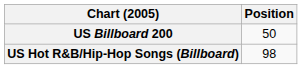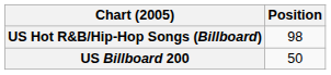 <table class="wikitable plainrowheaders" style="text-align:center">
 <tr>
 <th scope="col">Chart (2005)</th>
 <th scope="col">Position</th>
 </tr>
 <tr>
+<th scope="row">US Hot R&B/Hip-Hop Songs (<em>Billboard</em>)</th>
+<td>98</td>
+</tr>
+<tr>
 <th scope="row">US <em>Billboard</em> 200</th>
 <td>50</td>
 </tr>
-<tr>
-<th scope="row">US Hot R&B/Hip-Hop Songs (<em>Billboard</em>)</th>
-<td>98</td>
-</tr>
 </table>
